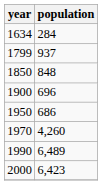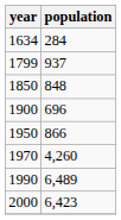 <table class="wikitable">
 <tr>
 <th>year</th>
 <th>population</th>
 </tr>
 <tr>
 <td>1634</td>
 <td>284</td>
 </tr>
 <tr>
 <td>1799</td>
 <td>937</td>
 </tr>
 <tr>
 <td>1850</td>
 <td>848</td>
 </tr>
 <tr>
 <td>1900</td>
 <td>696</td>
 </tr>
 <tr>
 <td>1950</td>
-<td>686</td>
+<td>866</td>
 </tr>
 <tr>
 <td>1970</td>
 <td>4,260</td>
 </tr>
 <tr>
 <td>1990</td>
 <td>6,489</td>
 </tr>
 <tr>
 <td>2000</td>
 <td>6,423</td>
 </tr>
 <tr>
 </tr>
 </table>
